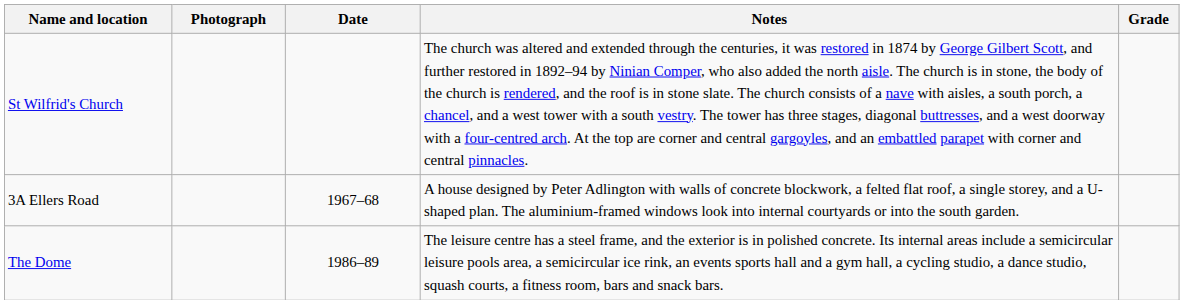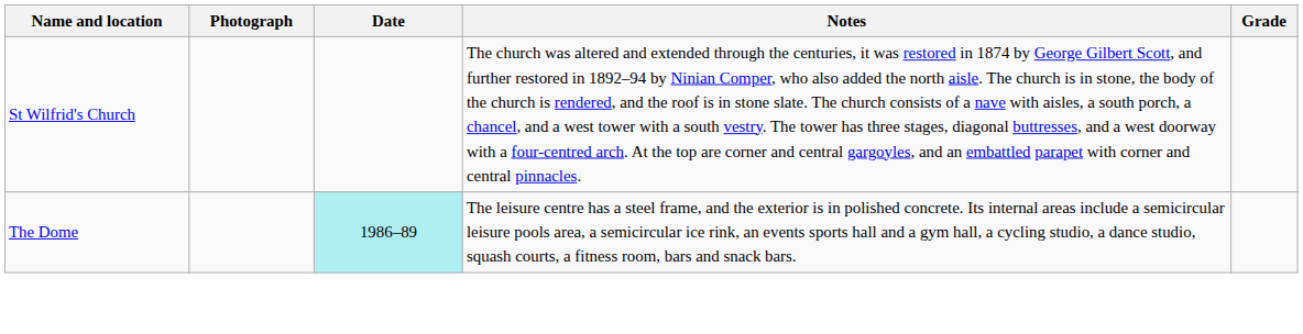 <table class="wikitable sortable plainrowheaders" style="width:100%; border:0; text-align:left; line-height:150%;">
 <tr>
 <th scope="col"  style="width:150px">Name and location</th>
 <th scope="col"  style="width:100px" class="unsortable">Photograph</th>
 <th scope="col"  style="width:120px">Date</th>
 <th scope="col"  style="width:650px" class="unsortable">Notes</th>
 <th scope="col"  style="width:50px">Grade</th>
 </tr>
 <tr>
 <td><a href='#'>St Wilfrid's Church</a><br><small></small></td>
 <td></td>
 <td align="center"></td>
 <td>The church was altered and extended through the centuries, it was <a href='#'>restored</a> in 1874 by <a href='#'>George Gilbert Scott</a>, and further restored in 1892–94 by <a href='#'>Ninian Comper</a>, who also added the north <a href='#'>aisle</a>.  The church is in stone, the body of the church is <a href='#'>rendered</a>, and the roof is in stone slate.  The church consists of a <a href='#'>nave</a> with aisles, a south porch, a <a href='#'>chancel</a>, and a west tower with a south <a href='#'>vestry</a>.  The tower has three stages, diagonal <a href='#'>buttresses</a>, and a west doorway with a <a href='#'>four-centred arch</a>.  At the top are corner and central <a href='#'>gargoyles</a>, and an <a href='#'>embattled</a> <a href='#'>parapet</a> with corner and central <a href='#'>pinnacles</a>.</td>
 <td align="center" ></td>
 </tr>
 <tr>
-<td>3A Ellers Road<br><small></small></td>
-<td></td>
-<td align="center">1967–68</td>
-<td>A house designed by Peter Adlington with walls of concrete blockwork, a felted flat roof, a single storey, and a U-shaped plan.  The aluminium-framed windows look into internal courtyards or into the south garden.</td>
-<td align="center" ></td>
-</tr>
-<tr>
 <td><a href='#'>The Dome</a><br><small></small></td>
 <td></td>
-<td align="center">1986–89</td>
+<td align="center" style="background: paleturquoise;">1986–89</td>
 <td>The leisure centre has a steel frame, and the exterior is in polished concrete.  Its internal areas include a semicircular leisure pools area, a semicircular ice rink, an events sports hall and a gym hall, a cycling studio, a dance studio, squash courts, a fitness room, bars and snack bars.</td>
 <td align="center" ></td>
 </tr>
 <tr>
 </tr>
 </table>
